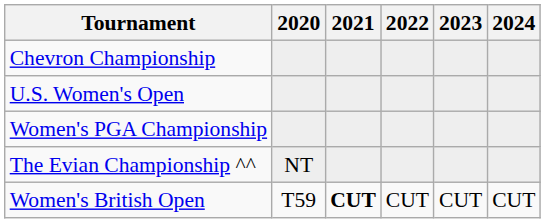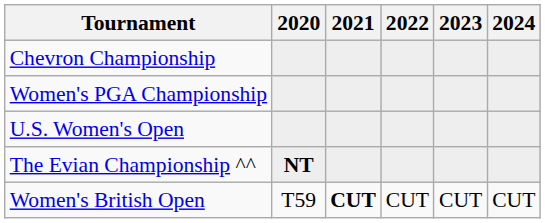 <table class="wikitable" style="font-size:95%;text-align:center;">
 <tr>
 <th>Tournament</th>
 <th>2020</th>
 <th>2021</th>
 <th>2022</th>
 <th>2023</th>
 <th>2024</th>
 </tr>
 <tr>
 <td align=left><a href='#'>Chevron Championship</a></td>
 <td style="background:#eeeeee;"></td>
 <td style="background:#eeeeee;"></td>
 <td style="background:#eeeeee;"></td>
 <td style="background:#eeeeee;"></td>
 <td style="background:#eeeeee;"></td>
 </tr>
 <tr>
+<td align=left><a href='#'>Women's PGA Championship</a></td>
+<td style="background:#eeeeee;"></td>
+<td style="background:#eeeeee;"></td>
+<td style="background:#eeeeee;"></td>
+<td style="background:#eeeeee;"></td>
+<td style="background:#eeeeee;"></td>
+</tr>
+<tr>
 <td align=left><a href='#'>U.S. Women's Open</a></td>
 <td style="background:#eeeeee;"></td>
 <td style="background:#eeeeee;"></td>
 <td style="background:#eeeeee;"></td>
 <td style="background:#eeeeee;"></td>
 <td style="background:#eeeeee;"></td>
 </tr>
 <tr>
-<td align=left><a href='#'>Women's PGA Championship</a></td>
-<td style="background:#eeeeee;"></td>
-<td style="background:#eeeeee;"></td>
-<td style="background:#eeeeee;"></td>
-<td style="background:#eeeeee;"></td>
-<td style="background:#eeeeee;"></td>
-</tr>
-<tr>
 <td align=left><a href='#'>The Evian Championship</a> ^^</td>
-<td style="background:#eeeeee;">NT</td>
+<td style="background:#eeeeee;"><strong>NT</strong></td>
 <td style="background:#eeeeee;"></td>
 <td style="background:#eeeeee;"></td>
 <td style="background:#eeeeee;"></td>
 <td style="background:#eeeeee;"></td>
 </tr>
 <tr>
 <td align=left><a href='#'>Women's British Open</a></td>
 <td>T59</td>
 <td><strong>CUT</strong></td>
 <td>CUT</td>
 <td>CUT</td>
 <td>CUT</td>
 </tr>
 </table>
